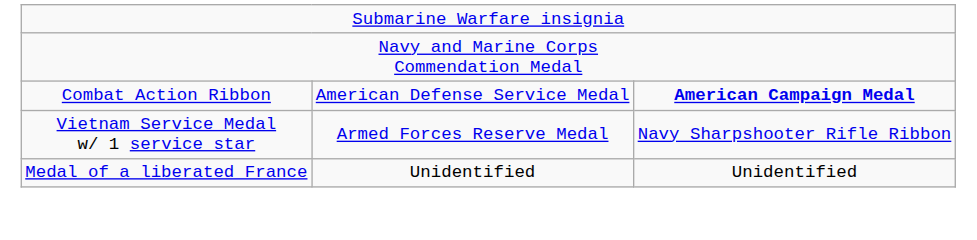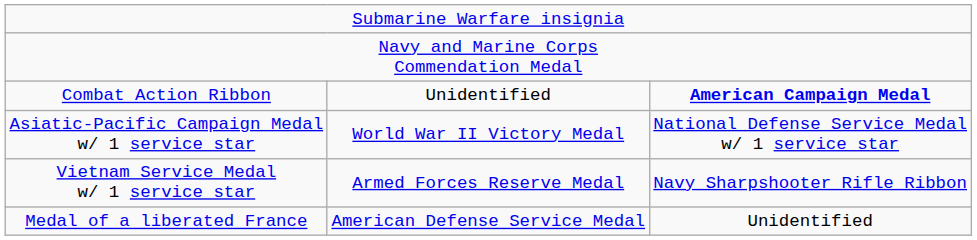 <table class="wikitable" style="margin-left: auto; margin-right: auto; text-align: center; margin-bottom: -1px;">
 <tr>
 <td colspan="3"><a href='#'>Submarine Warfare insignia</a></td>
 </tr>
 <tr>
 <td colspan="3"><a href='#'>Navy and Marine Corps<br>Commendation Medal</a></td>
 </tr>
 <tr>
 <td><a href='#'>Combat Action Ribbon</a></td>
-<td><a href='#'>American Defense Service Medal</a></td>
+<td>Unidentified</td>
 <td><strong><a href='#'>American Campaign Medal</a></strong></td>
+</tr>
+<tr>
+<td><a href='#'>Asiatic-Pacific Campaign Medal</a><br>w/ 1 <a href='#'>service star</a></td>
+<td><a href='#'>World War II Victory Medal</a></td>
+<td><a href='#'>National Defense Service Medal</a><br>w/ 1 <a href='#'>service star</a></td>
 </tr>
 <tr>
 <td><a href='#'>Vietnam Service Medal</a><br>w/ 1 <a href='#'>service star</a></td>
 <td><a href='#'>Armed Forces Reserve Medal</a></td>
 <td><a href='#'>Navy Sharpshooter Rifle Ribbon</a></td>
 </tr>
 <tr>
 <td><a href='#'>Medal of a liberated France</a></td>
-<td>Unidentified</td>
+<td><a href='#'>American Defense Service Medal</a></td>
 <td>Unidentified</td>
 </tr>
 </table>
